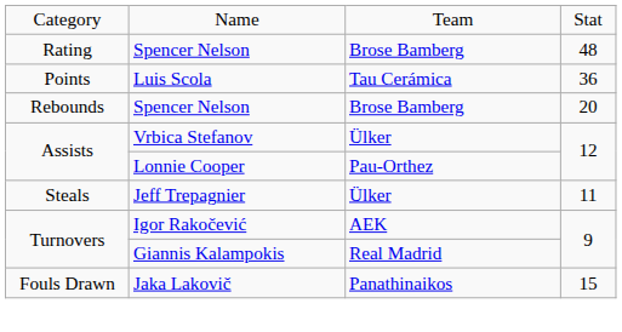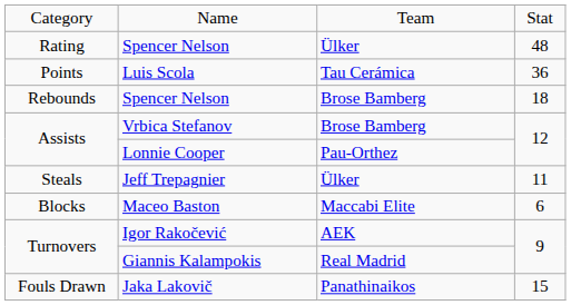 <table class="wikitable sortable" style="text-align: center;">
 <tr>
 <td width=100>Category</td>
 <td width=180>Name</td>
 <td width=180>Team</td>
 <td width=40>Stat</td>
 </tr>
 <tr>
 <td>Rating</td>
 <td align="left"> <a href='#'>Spencer Nelson</a></td>
-<td align="left"> <a href='#'>Brose Bamberg</a></td>
+<td align="left"> <a href='#'>Ülker</a></td>
 <td>48</td>
 </tr>
 <tr>
 <td>Points</td>
 <td align="left"> <a href='#'>Luis Scola</a></td>
 <td align="left"> <a href='#'>Tau Cerámica</a></td>
 <td>36</td>
 </tr>
 <tr>
 <td>Rebounds</td>
 <td align="left"> <a href='#'>Spencer Nelson</a></td>
 <td align="left"> <a href='#'>Brose Bamberg</a></td>
-<td>20</td>
+<td>18</td>
 </tr>
 <tr>
 <td rowspan=2>Assists</td>
 <td align="left"> <a href='#'>Vrbica Stefanov</a></td>
-<td align="left"> <a href='#'>Ülker</a></td>
+<td align="left"> <a href='#'>Brose Bamberg</a></td>
 <td rowspan=2>12</td>
 </tr>
 <tr>
 <td align="left"> <a href='#'>Lonnie Cooper</a></td>
 <td align="left"> <a href='#'>Pau-Orthez</a></td>
 </tr>
 <tr>
 <td>Steals</td>
 <td align="left"> <a href='#'>Jeff Trepagnier</a></td>
 <td align="left"> <a href='#'>Ülker</a></td>
 <td>11</td>
+</tr>
+<tr>
+<td>Blocks</td>
+<td align="left"> <a href='#'>Maceo Baston</a></td>
+<td align="left"> <a href='#'>Maccabi Elite</a></td>
+<td>6</td>
 </tr>
 <tr>
 <td rowspan=2>Turnovers</td>
 <td align="left"> <a href='#'>Igor Rakočević</a></td>
 <td align="left"> <a href='#'>AEK</a></td>
 <td rowspan=2>9</td>
 </tr>
 <tr>
 <td align="left"> <a href='#'>Giannis Kalampokis</a></td>
 <td align="left"> <a href='#'>Real Madrid</a></td>
 </tr>
 <tr>
 <td>Fouls Drawn</td>
 <td align="left"> <a href='#'>Jaka Lakovič</a></td>
 <td align="left"> <a href='#'>Panathinaikos</a></td>
 <td>15</td>
 </tr>
 </table>
